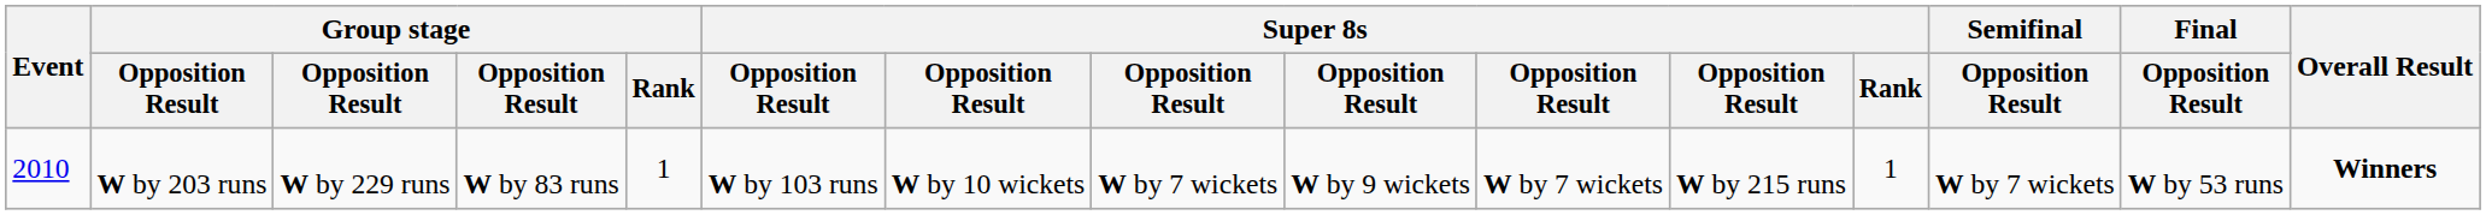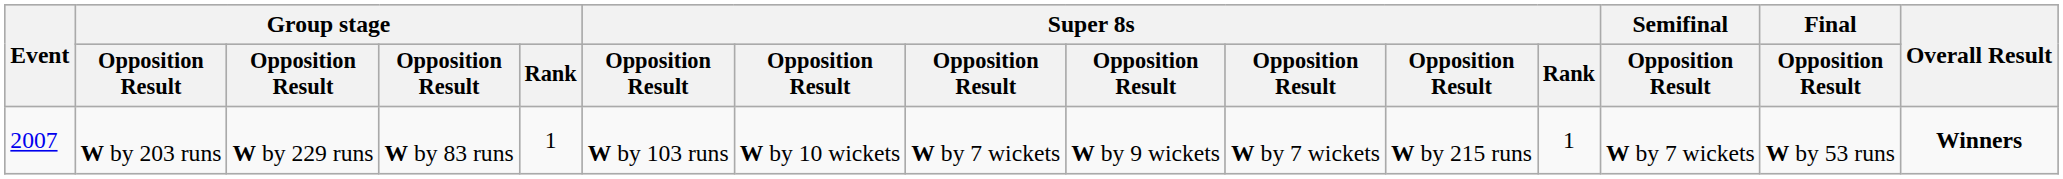 <table class=wikitable style=font-size:90%;text-align:center>
 <tr>
 <th rowspan=2>Event</th>
 <th colspan=4>Group stage</th>
 <th colspan=7>Super 8s</th>
 <th>Semifinal</th>
 <th>Final</th>
 <th rowspan=2>Overall Result</th>
 </tr>
 <tr style=font-size:95%>
 <th>Opposition<br>Result</th>
 <th>Opposition<br>Result</th>
 <th>Opposition<br>Result</th>
 <th>Rank</th>
 <th>Opposition<br>Result</th>
 <th>Opposition<br>Result</th>
 <th>Opposition<br>Result</th>
 <th>Opposition<br>Result</th>
 <th>Opposition<br>Result</th>
 <th>Opposition<br>Result</th>
 <th>Rank</th>
 <th>Opposition<br>Result</th>
 <th>Opposition<br>Result</th>
 </tr>
 <tr>
-<td align=left><a href='#'>2010</a></td>
+<td align=left><a href='#'>2007</a></td>
 <td><br><strong>W</strong> by 203 runs</td>
 <td><br><strong>W</strong> by 229 runs</td>
 <td><br><strong>W</strong> by 83 runs</td>
 <td>1</td>
 <td><br><strong>W</strong> by 103 runs</td>
 <td><br><strong>W</strong> by 10 wickets</td>
 <td><br><strong>W</strong> by 7 wickets</td>
 <td><br><strong>W</strong> by 9 wickets</td>
 <td><br><strong>W</strong> by 7 wickets</td>
 <td><br><strong>W</strong> by  215 runs</td>
 <td>1</td>
 <td><br> <strong>W</strong> by 7 wickets</td>
 <td><br><strong>W</strong> by 53 runs</td>
 <td><strong>Winners</strong></td>
 </tr>
 </table>
